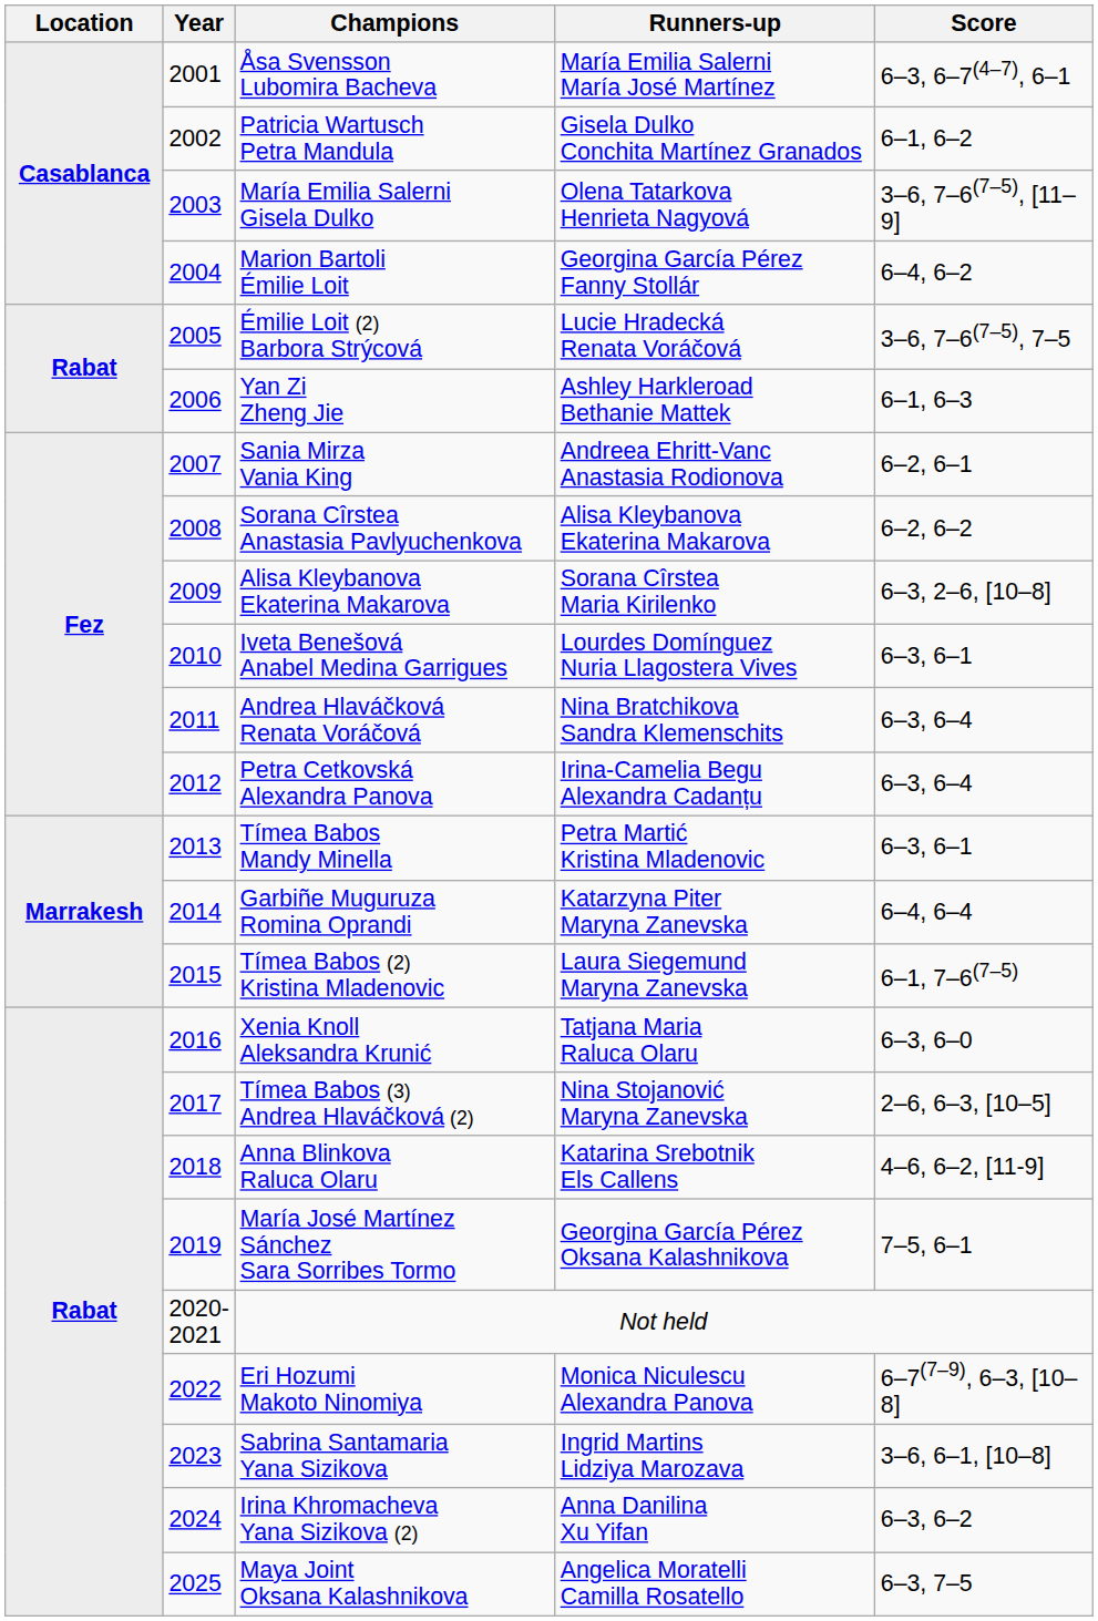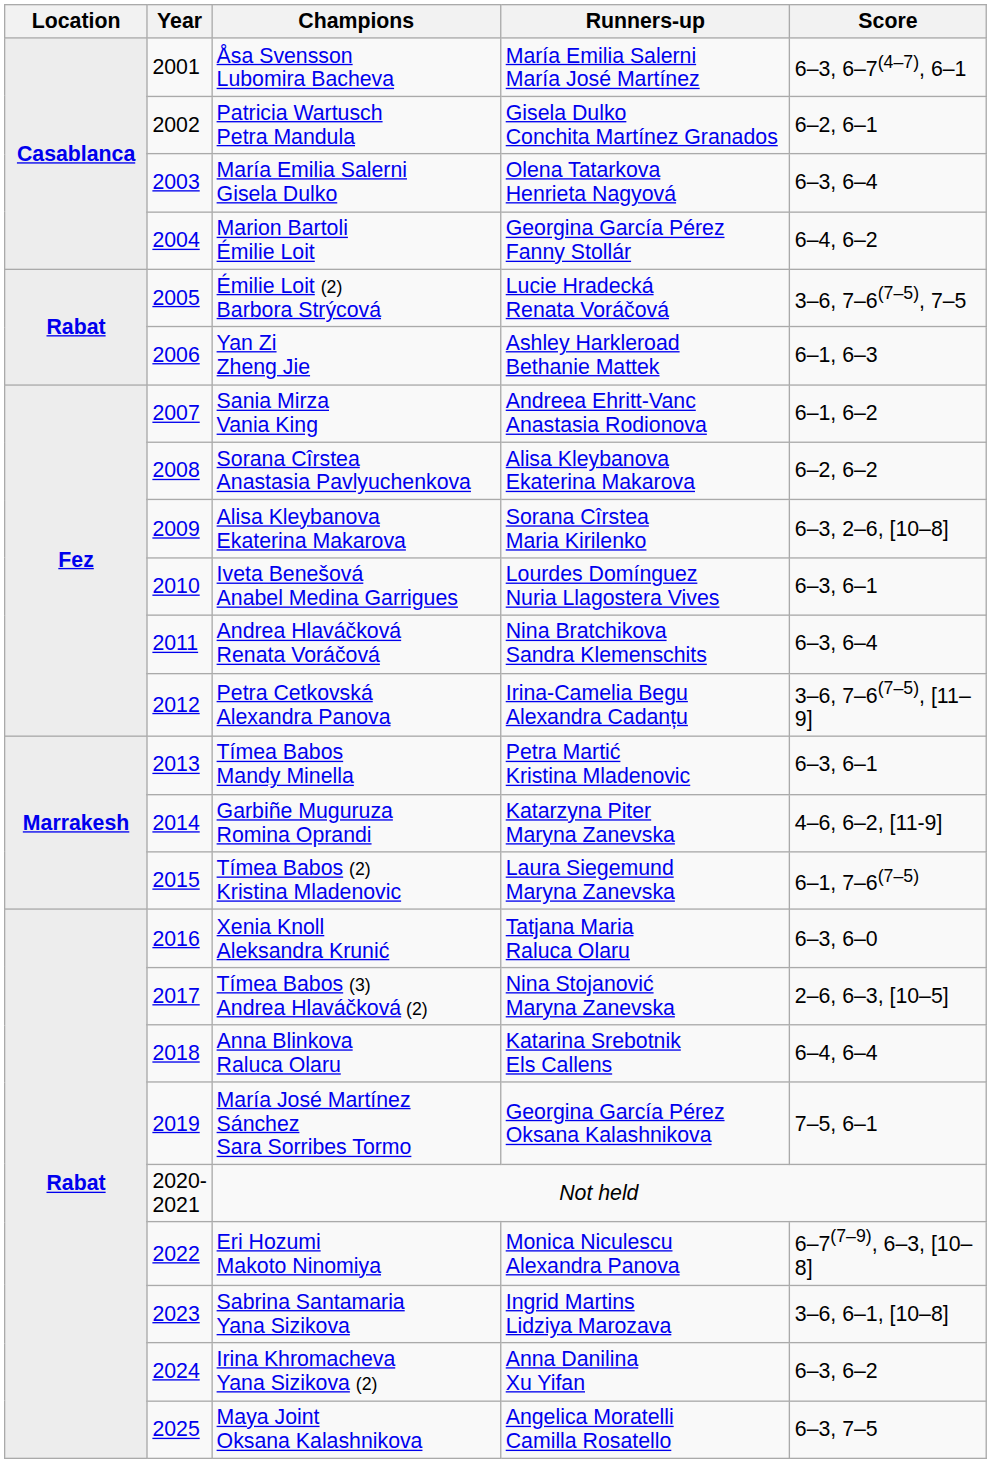 <table class="wikitable">
 <tr>
 <th style="width:100px">Location</th>
 <th style="width:40px">Year</th>
 <th style="width:210px">Champions</th>
 <th style="width:210px">Runners-up</th>
 <th style="width:140px" class="unsortable">Score</th>
 </tr>
 <tr>
 <th rowspan="4" style="background:#ededed"><a href='#'>Casablanca</a></th>
 <td>2001</td>
 <td> <a href='#'>Åsa Svensson</a> <br>  <a href='#'>Lubomira Bacheva</a></td>
 <td> <a href='#'>María Emilia Salerni</a> <br>  <a href='#'>María José Martínez</a></td>
 <td>6–3, 6–7<sup>(4–7)</sup>, 6–1</td>
 </tr>
 <tr>
 <td>2002</td>
 <td> <a href='#'>Patricia Wartusch</a> <br>  <a href='#'>Petra Mandula</a></td>
 <td> <a href='#'>Gisela Dulko</a> <br>  <a href='#'>Conchita Martínez Granados</a></td>
-<td>6–1, 6–2</td>
+<td>6–2, 6–1</td>
 </tr>
 <tr>
 <td><a href='#'>2003</a></td>
 <td> <a href='#'>María Emilia Salerni</a> <br>  <a href='#'>Gisela Dulko</a></td>
 <td> <a href='#'>Olena Tatarkova</a> <br>  <a href='#'>Henrieta Nagyová</a></td>
-<td>3–6, 7–6<sup>(7–5)</sup>, [11–9]</td>
+<td>6–3, 6–4</td>
 </tr>
 <tr>
 <td><a href='#'>2004</a></td>
 <td> <a href='#'>Marion Bartoli</a> <br>  <a href='#'>Émilie Loit</a></td>
 <td> <a href='#'>Georgina García Pérez</a> <br> <a href='#'>Fanny Stollár</a></td>
 <td>6–4, 6–2</td>
 </tr>
 <tr>
 <th rowspan="2" style="background:#ededed"><a href='#'>Rabat</a></th>
 <td><a href='#'>2005</a></td>
 <td> <a href='#'>Émilie Loit</a> <small> (2) </small><br>  <a href='#'>Barbora Strýcová</a></td>
 <td> <a href='#'>Lucie Hradecká</a><br> <a href='#'>Renata Voráčová</a></td>
 <td>3–6, 7–6<sup>(7–5)</sup>, 7–5</td>
 </tr>
 <tr>
 <td><a href='#'>2006</a></td>
 <td> <a href='#'>Yan Zi</a> <br> <a href='#'>Zheng Jie</a></td>
 <td> <a href='#'>Ashley Harkleroad</a> <br> <a href='#'>Bethanie Mattek</a></td>
 <td>6–1, 6–3</td>
 </tr>
 <tr>
 <th rowspan="6" style="background:#ededed"><a href='#'>Fez</a></th>
 <td><a href='#'>2007</a></td>
 <td> <a href='#'>Sania Mirza</a><br> <a href='#'>Vania King</a></td>
 <td> <a href='#'>Andreea Ehritt-Vanc</a> <br>  <a href='#'>Anastasia Rodionova</a></td>
-<td>6–2, 6–1</td>
+<td>6–1, 6–2</td>
 </tr>
 <tr>
 <td><a href='#'>2008</a></td>
 <td> <a href='#'>Sorana Cîrstea</a> <br>  <a href='#'>Anastasia Pavlyuchenkova</a></td>
 <td> <a href='#'>Alisa Kleybanova</a> <br>  <a href='#'>Ekaterina Makarova</a></td>
 <td>6–2, 6–2</td>
 </tr>
 <tr>
 <td><a href='#'>2009</a></td>
 <td> <a href='#'>Alisa Kleybanova</a> <br>  <a href='#'>Ekaterina Makarova</a></td>
 <td> <a href='#'>Sorana Cîrstea</a> <br>  <a href='#'>Maria Kirilenko</a></td>
 <td>6–3, 2–6, [10–8]</td>
 </tr>
 <tr>
 <td><a href='#'>2010</a></td>
 <td> <a href='#'>Iveta Benešová</a> <br>  <a href='#'>Anabel Medina Garrigues</a></td>
 <td> <a href='#'>Lourdes Domínguez</a> <br>  <a href='#'>Nuria Llagostera Vives</a></td>
 <td>6–3, 6–1</td>
 </tr>
 <tr>
 <td><a href='#'>2011</a></td>
 <td> <a href='#'>Andrea Hlaváčková</a> <br>  <a href='#'>Renata Voráčová</a></td>
 <td> <a href='#'>Nina Bratchikova</a> <br>  <a href='#'>Sandra Klemenschits</a></td>
 <td>6–3, 6–4</td>
 </tr>
 <tr>
 <td><a href='#'>2012</a></td>
 <td> <a href='#'>Petra Cetkovská</a> <br>  <a href='#'>Alexandra Panova</a></td>
 <td> <a href='#'>Irina-Camelia Begu</a> <br>  <a href='#'>Alexandra Cadanțu</a></td>
-<td>6–3, 6–4</td>
+<td>3–6, 7–6<sup>(7–5)</sup>, [11–9]</td>
 </tr>
 <tr>
 <th rowspan="3" style="background:#ededed"><a href='#'>Marrakesh</a></th>
 <td><a href='#'>2013</a></td>
 <td> <a href='#'>Tímea Babos</a> <br>  <a href='#'>Mandy Minella</a></td>
 <td> <a href='#'>Petra Martić</a> <br>  <a href='#'>Kristina Mladenovic</a></td>
 <td>6–3, 6–1</td>
 </tr>
 <tr>
 <td><a href='#'>2014</a></td>
 <td> <a href='#'>Garbiñe Muguruza</a> <br>  <a href='#'>Romina Oprandi</a></td>
 <td> <a href='#'>Katarzyna Piter</a> <br>  <a href='#'>Maryna Zanevska</a></td>
-<td>6–4, 6–4</td>
+<td>4–6, 6–2, [11-9]</td>
 </tr>
 <tr>
 <td><a href='#'>2015</a></td>
 <td> <a href='#'>Tímea Babos</a> <small> (2) </small><br>  <a href='#'>Kristina Mladenovic</a></td>
 <td> <a href='#'>Laura Siegemund</a> <br>  <a href='#'>Maryna Zanevska</a></td>
 <td>6–1, 7–6<sup>(7–5)</sup></td>
 </tr>
 <tr>
 <th rowspan="9" style="background:#ededed"><a href='#'>Rabat</a></th>
 <td><a href='#'>2016</a></td>
 <td> <a href='#'>Xenia Knoll</a> <br>  <a href='#'>Aleksandra Krunić</a></td>
 <td> <a href='#'>Tatjana Maria</a> <br>  <a href='#'>Raluca Olaru</a></td>
 <td>6–3, 6–0</td>
 </tr>
 <tr>
 <td><a href='#'>2017</a></td>
 <td> <a href='#'>Tímea Babos</a> <small> (3) </small> <br> <a href='#'>Andrea Hlaváčková</a><small> (2) </small></td>
 <td> <a href='#'>Nina Stojanović</a> <br> <a href='#'>Maryna Zanevska</a></td>
 <td>2–6, 6–3, [10–5]</td>
 </tr>
 <tr>
 <td><a href='#'>2018</a></td>
 <td> <a href='#'>Anna Blinkova</a> <br> <a href='#'>Raluca Olaru</a></td>
 <td> <a href='#'>Katarina Srebotnik</a> <br>  <a href='#'>Els Callens</a></td>
-<td>4–6, 6–2, [11-9]</td>
+<td>6–4, 6–4</td>
 </tr>
 <tr>
 <td><a href='#'>2019</a></td>
 <td> <a href='#'>María José Martínez Sánchez</a> <br> <a href='#'>Sara Sorribes Tormo</a></td>
 <td> <a href='#'>Georgina García Pérez</a> <br> <a href='#'>Oksana Kalashnikova</a></td>
 <td>7–5, 6–1</td>
 </tr>
 <tr>
 <td style=background:>2020- <br>2021</td>
 <td colspan=3 align=center style=background:><em>Not held</em></td>
 </tr>
 <tr>
 <td><a href='#'>2022</a></td>
 <td> <a href='#'>Eri Hozumi</a> <br> <a href='#'>Makoto Ninomiya</a></td>
 <td> <a href='#'>Monica Niculescu</a> <br> <a href='#'>Alexandra Panova</a></td>
 <td>6–7<sup>(7–9)</sup>, 6–3, [10–8]</td>
 </tr>
 <tr>
 <td><a href='#'>2023</a></td>
 <td> <a href='#'>Sabrina Santamaria</a> <br> <a href='#'>Yana Sizikova</a></td>
 <td> <a href='#'>Ingrid Martins</a> <br> <a href='#'>Lidziya Marozava</a></td>
 <td>3–6, 6–1, [10–8]</td>
 </tr>
 <tr>
 <td><a href='#'>2024</a></td>
 <td> <a href='#'>Irina Khromacheva</a> <br> <a href='#'>Yana Sizikova</a> <small>(2)</small></td>
 <td> <a href='#'>Anna Danilina</a> <br> <a href='#'>Xu Yifan</a></td>
 <td>6–3, 6–2</td>
 </tr>
 <tr>
 <td><a href='#'>2025</a></td>
 <td> <a href='#'>Maya Joint</a> <br> <a href='#'>Oksana Kalashnikova</a></td>
 <td> <a href='#'>Angelica Moratelli</a> <br> <a href='#'>Camilla Rosatello</a></td>
 <td>6–3, 7–5</td>
 </tr>
 </table>
